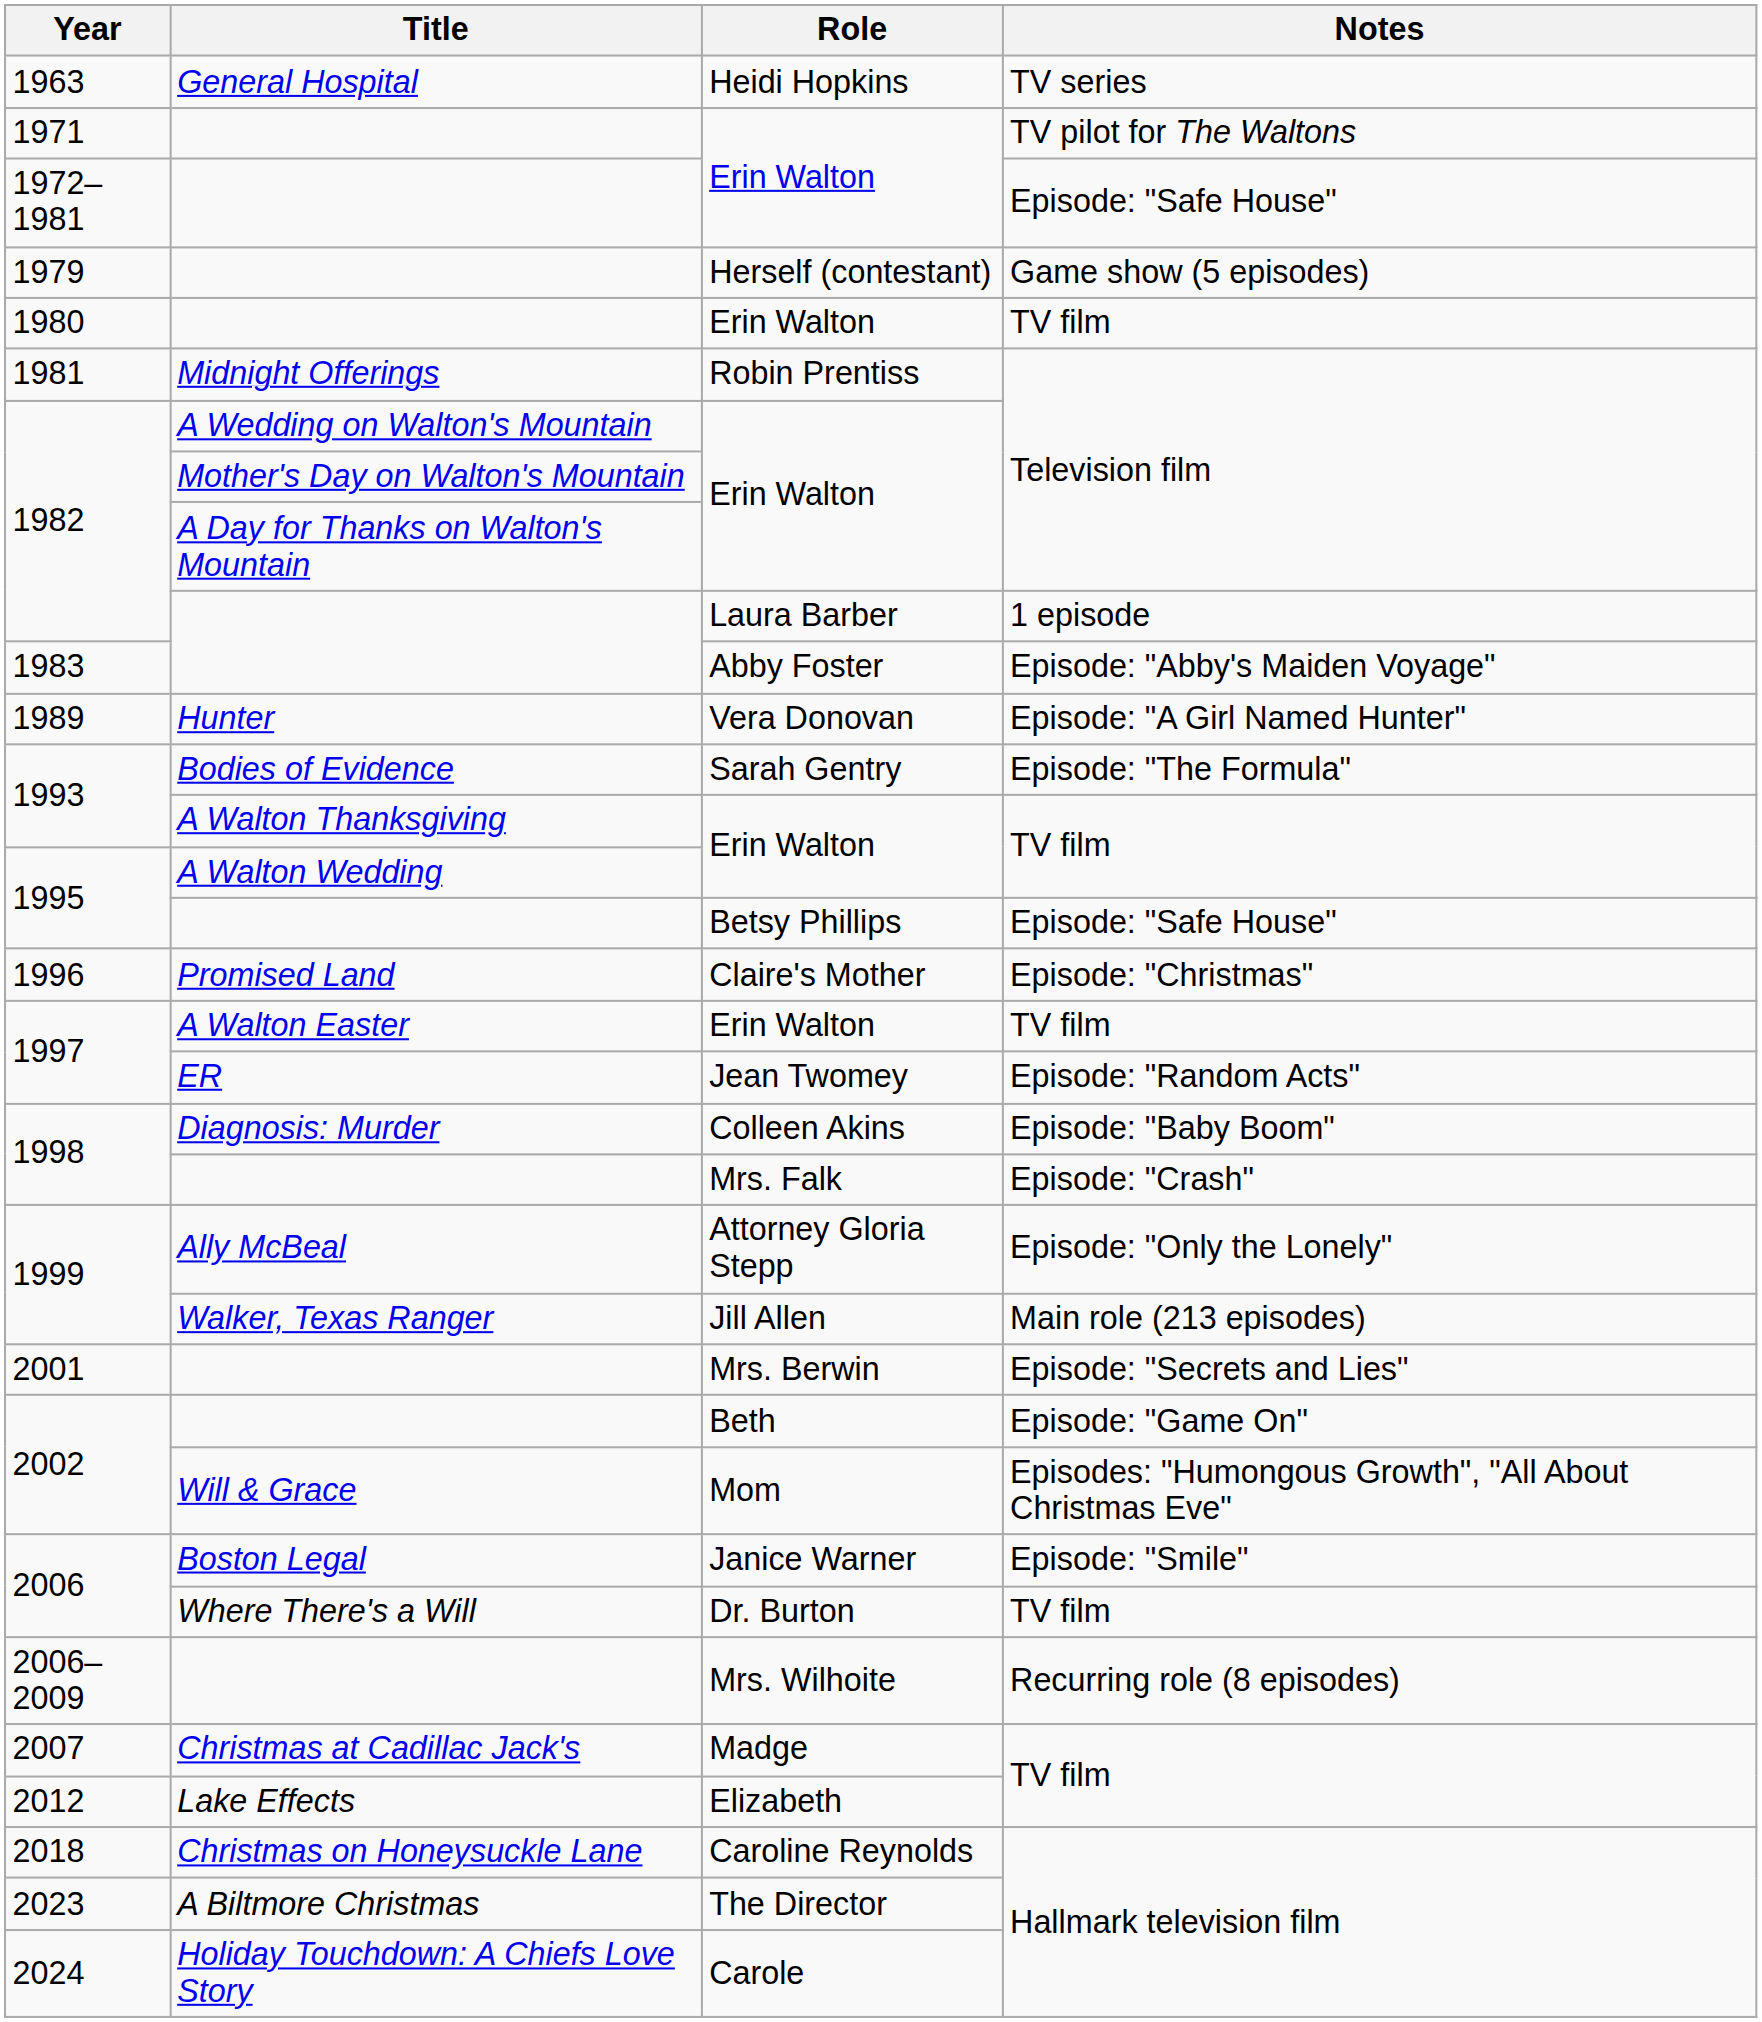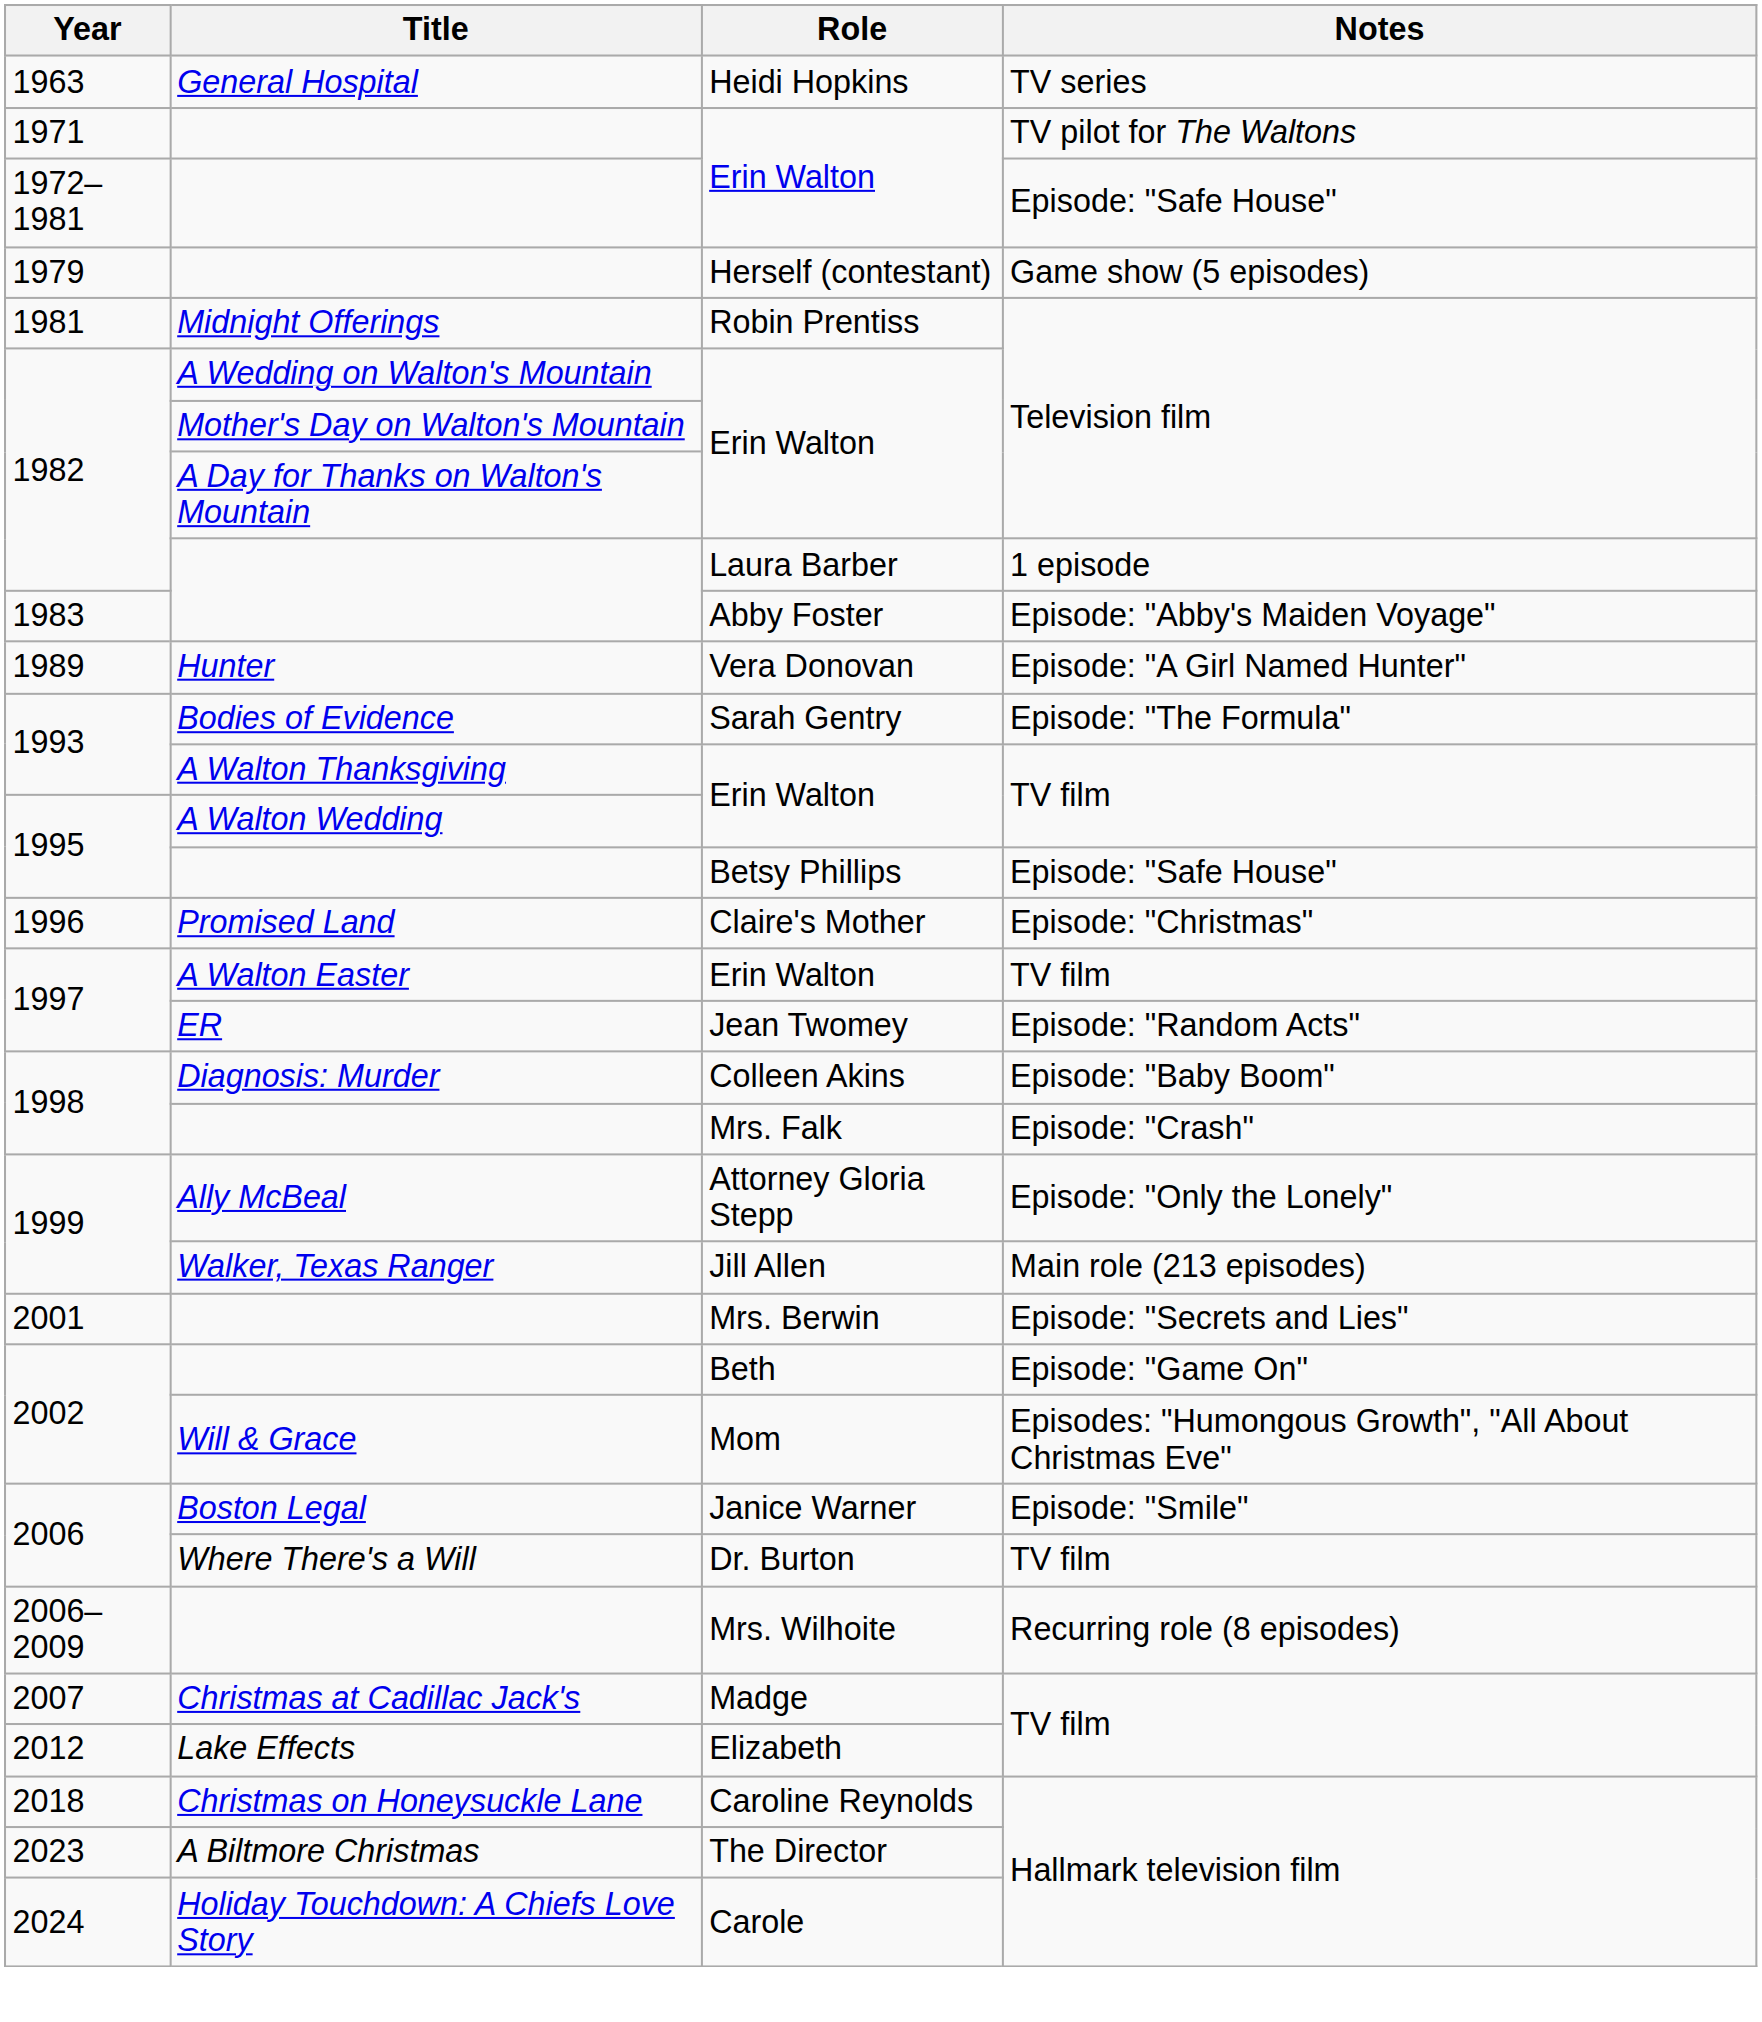 <table class="wikitable sortable">
 <tr>
 <th>Year</th>
 <th>Title</th>
 <th>Role</th>
 <th class="unsortable">Notes</th>
 </tr>
 <tr>
 <td>1963</td>
 <td><em><a href='#'>General Hospital</a></em></td>
 <td>Heidi Hopkins</td>
 <td>TV series</td>
 </tr>
 <tr>
 <td>1971</td>
 <td><em></em></td>
 <td rowspan=2><a href='#'>Erin Walton</a></td>
 <td>TV pilot for <em>The Waltons</em></td>
 </tr>
 <tr>
 <td>1972–1981</td>
 <td><em></em></td>
 <td>Episode: "Safe House"</td>
 </tr>
 <tr>
 <td>1979</td>
 <td><em></em></td>
 <td>Herself (contestant)</td>
 <td>Game show (5 episodes)</td>
-</tr>
-<tr>
-<td>1980</td>
-<td><em></em></td>
-<td>Erin Walton</td>
-<td>TV film</td>
 </tr>
 <tr>
 <td>1981</td>
 <td><em><a href='#'>Midnight Offerings</a></em></td>
 <td>Robin Prentiss</td>
 <td rowspan=4>Television film</td>
 </tr>
 <tr>
 <td rowspan=4>1982</td>
 <td><em><a href='#'>A Wedding on Walton's Mountain</a></em></td>
 <td rowspan=3>Erin Walton</td>
 </tr>
 <tr>
 <td><em><a href='#'>Mother's Day on Walton's Mountain</a></em></td>
 </tr>
 <tr>
 <td><em><a href='#'>A Day for Thanks on Walton's Mountain</a></em></td>
 </tr>
 <tr>
 <td rowspan=2><em></em></td>
 <td>Laura Barber</td>
 <td>1 episode</td>
 </tr>
 <tr>
 <td>1983</td>
 <td>Abby Foster</td>
 <td>Episode: "Abby's Maiden Voyage"</td>
 </tr>
 <tr>
 <td>1989</td>
 <td><em><a href='#'>Hunter</a></em></td>
 <td>Vera Donovan</td>
 <td>Episode: "A Girl Named Hunter"</td>
 </tr>
 <tr>
 <td rowspan=2>1993</td>
 <td><em><a href='#'>Bodies of Evidence</a></em></td>
 <td>Sarah Gentry</td>
 <td>Episode: "The Formula"</td>
 </tr>
 <tr>
 <td><em><a href='#'>A Walton Thanksgiving</a></em></td>
 <td rowspan=2>Erin Walton</td>
 <td rowspan=2>TV film</td>
 </tr>
 <tr>
 <td rowspan=2>1995</td>
 <td><em><a href='#'>A Walton Wedding</a></em></td>
 </tr>
 <tr>
 <td><em></em></td>
 <td>Betsy Phillips</td>
 <td>Episode: "Safe House"</td>
 </tr>
 <tr>
 <td>1996</td>
 <td><em><a href='#'>Promised Land</a></em></td>
 <td>Claire's Mother</td>
 <td>Episode: "Christmas"</td>
 </tr>
 <tr>
 <td rowspan=2>1997</td>
 <td><em><a href='#'>A Walton Easter</a></em></td>
 <td>Erin Walton</td>
 <td>TV film</td>
 </tr>
 <tr>
 <td><em><a href='#'>ER</a></em></td>
 <td>Jean Twomey</td>
 <td>Episode: "Random Acts"</td>
 </tr>
 <tr>
 <td rowspan=2>1998</td>
 <td><em><a href='#'>Diagnosis: Murder</a></em></td>
 <td>Colleen Akins</td>
 <td>Episode: "Baby Boom"</td>
 </tr>
 <tr>
 <td><em></em></td>
 <td>Mrs. Falk</td>
 <td>Episode: "Crash"</td>
 </tr>
 <tr>
 <td rowspan=2>1999</td>
 <td><em><a href='#'>Ally McBeal</a></em></td>
 <td>Attorney Gloria Stepp</td>
 <td>Episode: "Only the Lonely"</td>
 </tr>
 <tr>
 <td><em><a href='#'>Walker, Texas Ranger</a></em></td>
 <td>Jill Allen</td>
 <td>Main role (213 episodes)</td>
 </tr>
 <tr>
 <td>2001</td>
 <td><em></em></td>
 <td>Mrs. Berwin</td>
 <td>Episode: "Secrets and Lies"</td>
 </tr>
 <tr>
 <td rowspan=2>2002</td>
 <td><em></em></td>
 <td>Beth</td>
 <td>Episode: "Game On"</td>
 </tr>
 <tr>
 <td><em><a href='#'>Will & Grace</a></em></td>
 <td>Mom</td>
 <td>Episodes: "Humongous Growth", "All About Christmas Eve"</td>
 </tr>
 <tr>
 <td rowspan=2>2006</td>
 <td><em><a href='#'>Boston Legal</a></em></td>
 <td>Janice Warner</td>
 <td>Episode: "Smile"</td>
 </tr>
 <tr>
 <td><em>Where There's a Will</em></td>
 <td>Dr. Burton</td>
 <td>TV film</td>
 </tr>
 <tr>
 <td>2006–2009</td>
 <td><em></em></td>
 <td>Mrs. Wilhoite</td>
 <td>Recurring role (8 episodes)</td>
 </tr>
 <tr>
 <td>2007</td>
 <td><em><a href='#'>Christmas at Cadillac Jack's</a></em></td>
 <td>Madge</td>
 <td rowspan=2>TV film</td>
 </tr>
 <tr>
 <td>2012</td>
 <td><em>Lake Effects</em></td>
 <td>Elizabeth</td>
 </tr>
 <tr>
 <td>2018</td>
 <td><em><a href='#'>Christmas on Honeysuckle Lane</a></em></td>
 <td>Caroline Reynolds</td>
 <td rowspan=3>Hallmark television film</td>
 </tr>
 <tr>
 <td>2023</td>
 <td><em>A Biltmore Christmas</em></td>
 <td>The Director</td>
 </tr>
 <tr>
 <td>2024</td>
 <td><em><a href='#'>Holiday Touchdown: A Chiefs Love Story</a></em></td>
 <td>Carole</td>
 </tr>
 </table>
